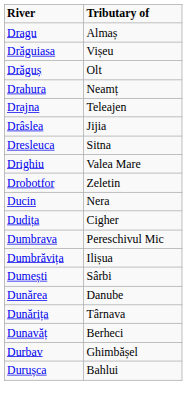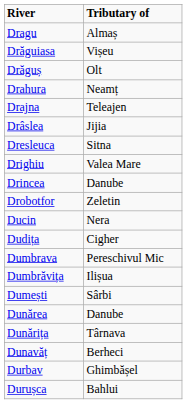 <table class="wikitable">
 <tr>
 <td width="100pt"><strong>River</strong></td>
 <td width="125pt"><strong>Tributary of</strong></td>
 </tr>
 <tr>
 <td><a href='#'>Dragu</a></td>
 <td>Almaș</td>
 </tr>
 <tr>
 <td><a href='#'>Drăguiasa</a></td>
 <td>Vișeu</td>
 </tr>
 <tr>
 <td><a href='#'>Drăguș</a></td>
 <td>Olt</td>
 </tr>
 <tr>
 <td><a href='#'>Drahura</a></td>
 <td>Neamț</td>
 </tr>
 <tr>
 <td><a href='#'>Drajna</a></td>
 <td>Teleajen</td>
 </tr>
 <tr>
 <td><a href='#'>Drâslea</a></td>
 <td>Jijia</td>
 </tr>
 <tr>
 <td><a href='#'>Dresleuca</a></td>
 <td>Sitna</td>
 </tr>
 <tr>
 <td><a href='#'>Drighiu</a></td>
 <td>Valea Mare</td>
+</tr>
+<tr>
+<td><a href='#'>Drincea</a></td>
+<td>Danube</td>
 </tr>
 <tr>
 <td><a href='#'>Drobotfor</a></td>
 <td>Zeletin</td>
 </tr>
 <tr>
 <td><a href='#'>Ducin</a></td>
 <td>Nera</td>
 </tr>
 <tr>
 <td><a href='#'>Dudița</a></td>
 <td>Cigher</td>
 </tr>
 <tr>
 <td><a href='#'>Dumbrava</a></td>
 <td>Pereschivul Mic</td>
 </tr>
 <tr>
 <td><a href='#'>Dumbrăvița</a></td>
 <td>Ilișua</td>
 </tr>
 <tr>
 <td><a href='#'>Dumești</a></td>
 <td>Sârbi</td>
 </tr>
 <tr>
 <td><a href='#'>Dunărea</a></td>
 <td>Danube</td>
 </tr>
 <tr>
 <td><a href='#'>Dunărița</a></td>
 <td>Târnava</td>
 </tr>
 <tr>
 <td><a href='#'>Dunavăț</a></td>
 <td>Berheci</td>
 </tr>
 <tr>
 <td><a href='#'>Durbav</a></td>
 <td>Ghimbășel</td>
 </tr>
 <tr>
 <td><a href='#'>Durușca</a></td>
 <td>Bahlui</td>
 </tr>
 </table>
